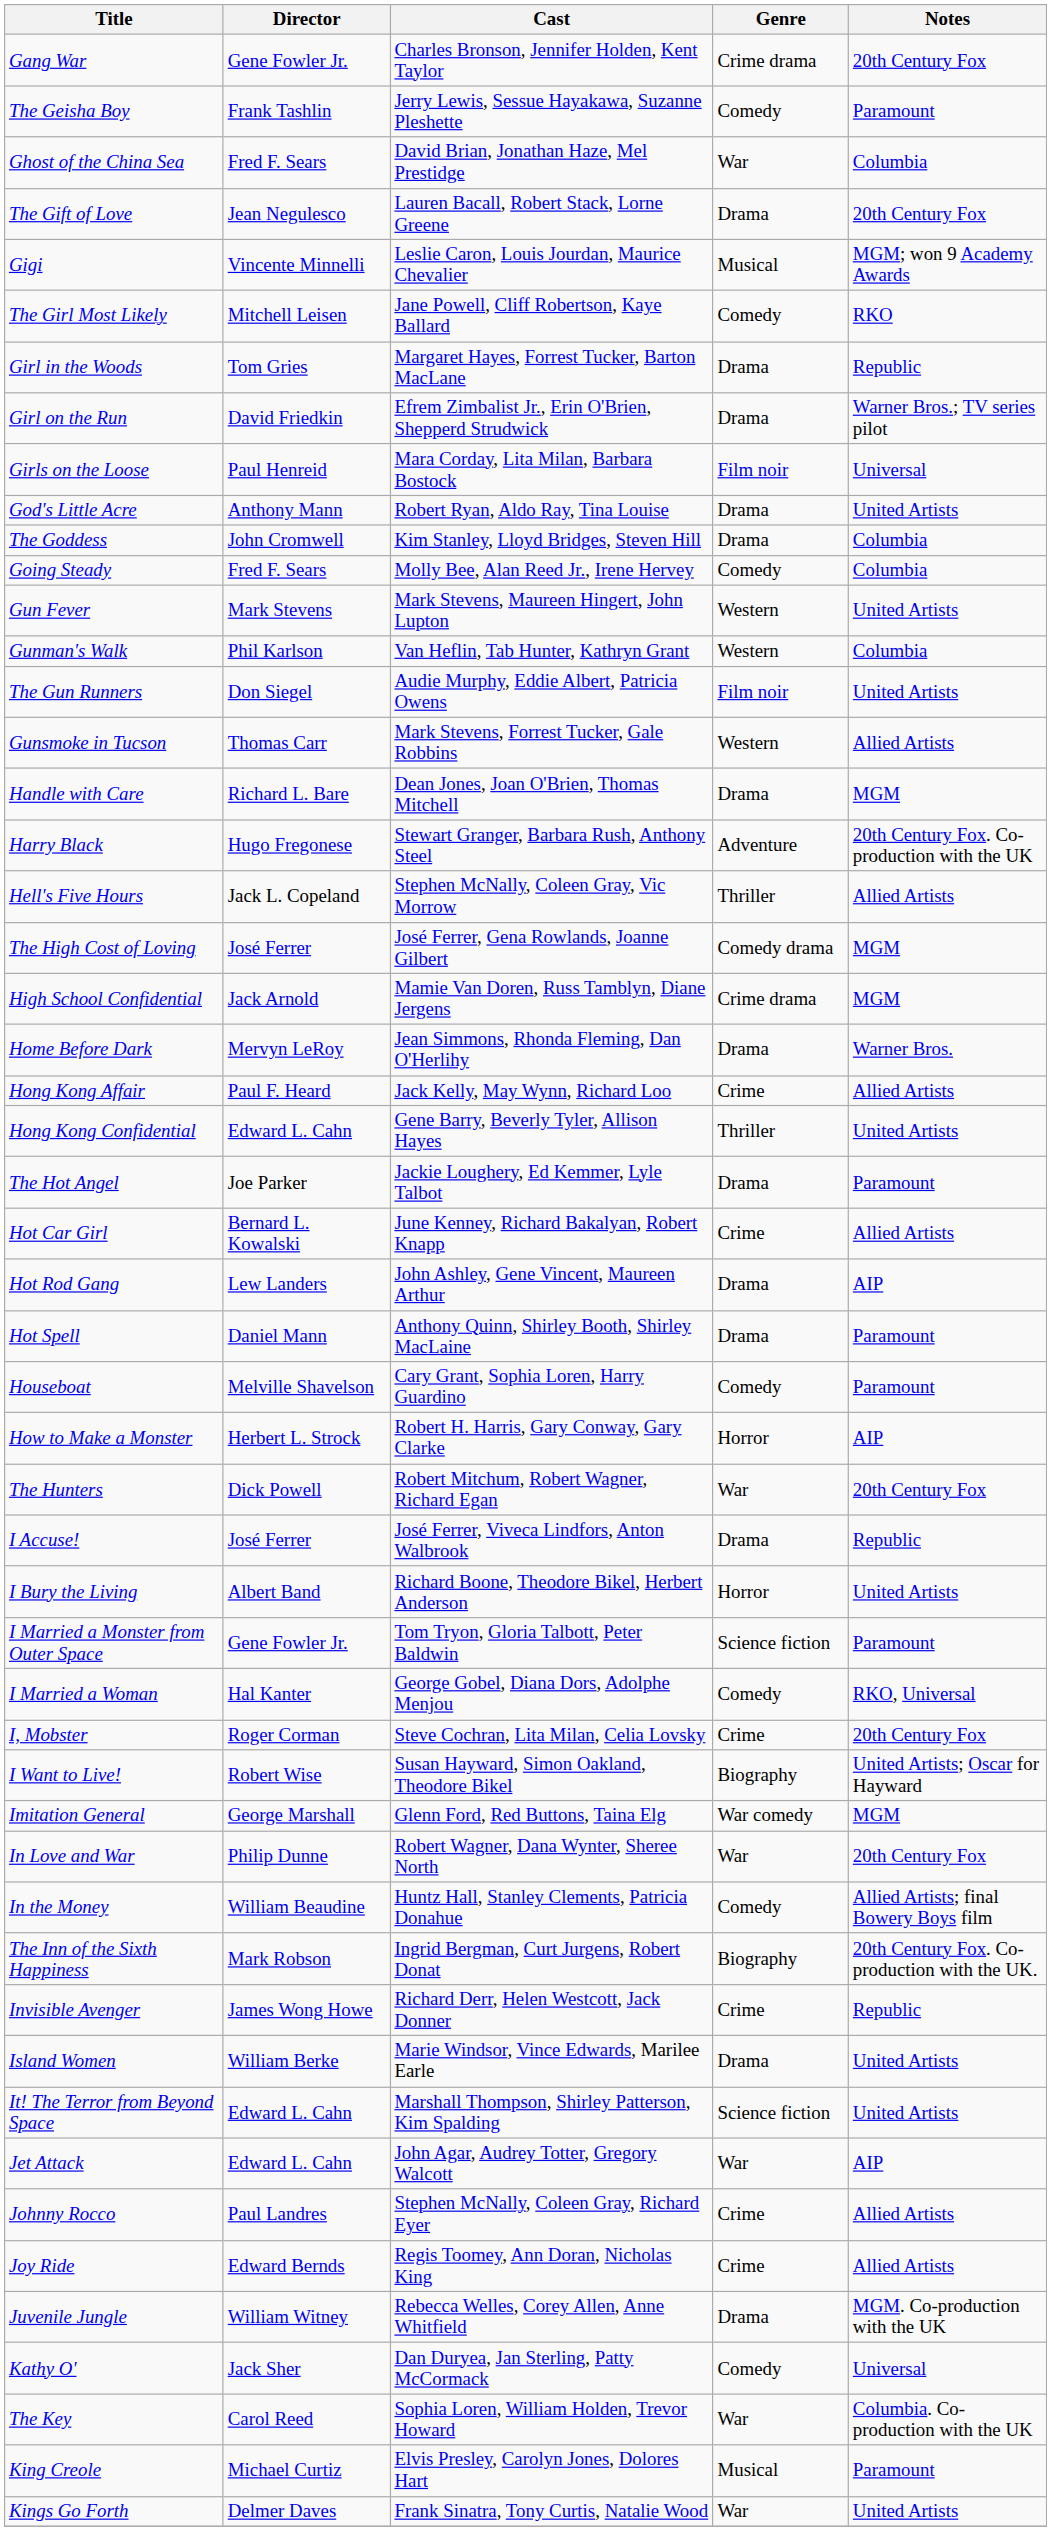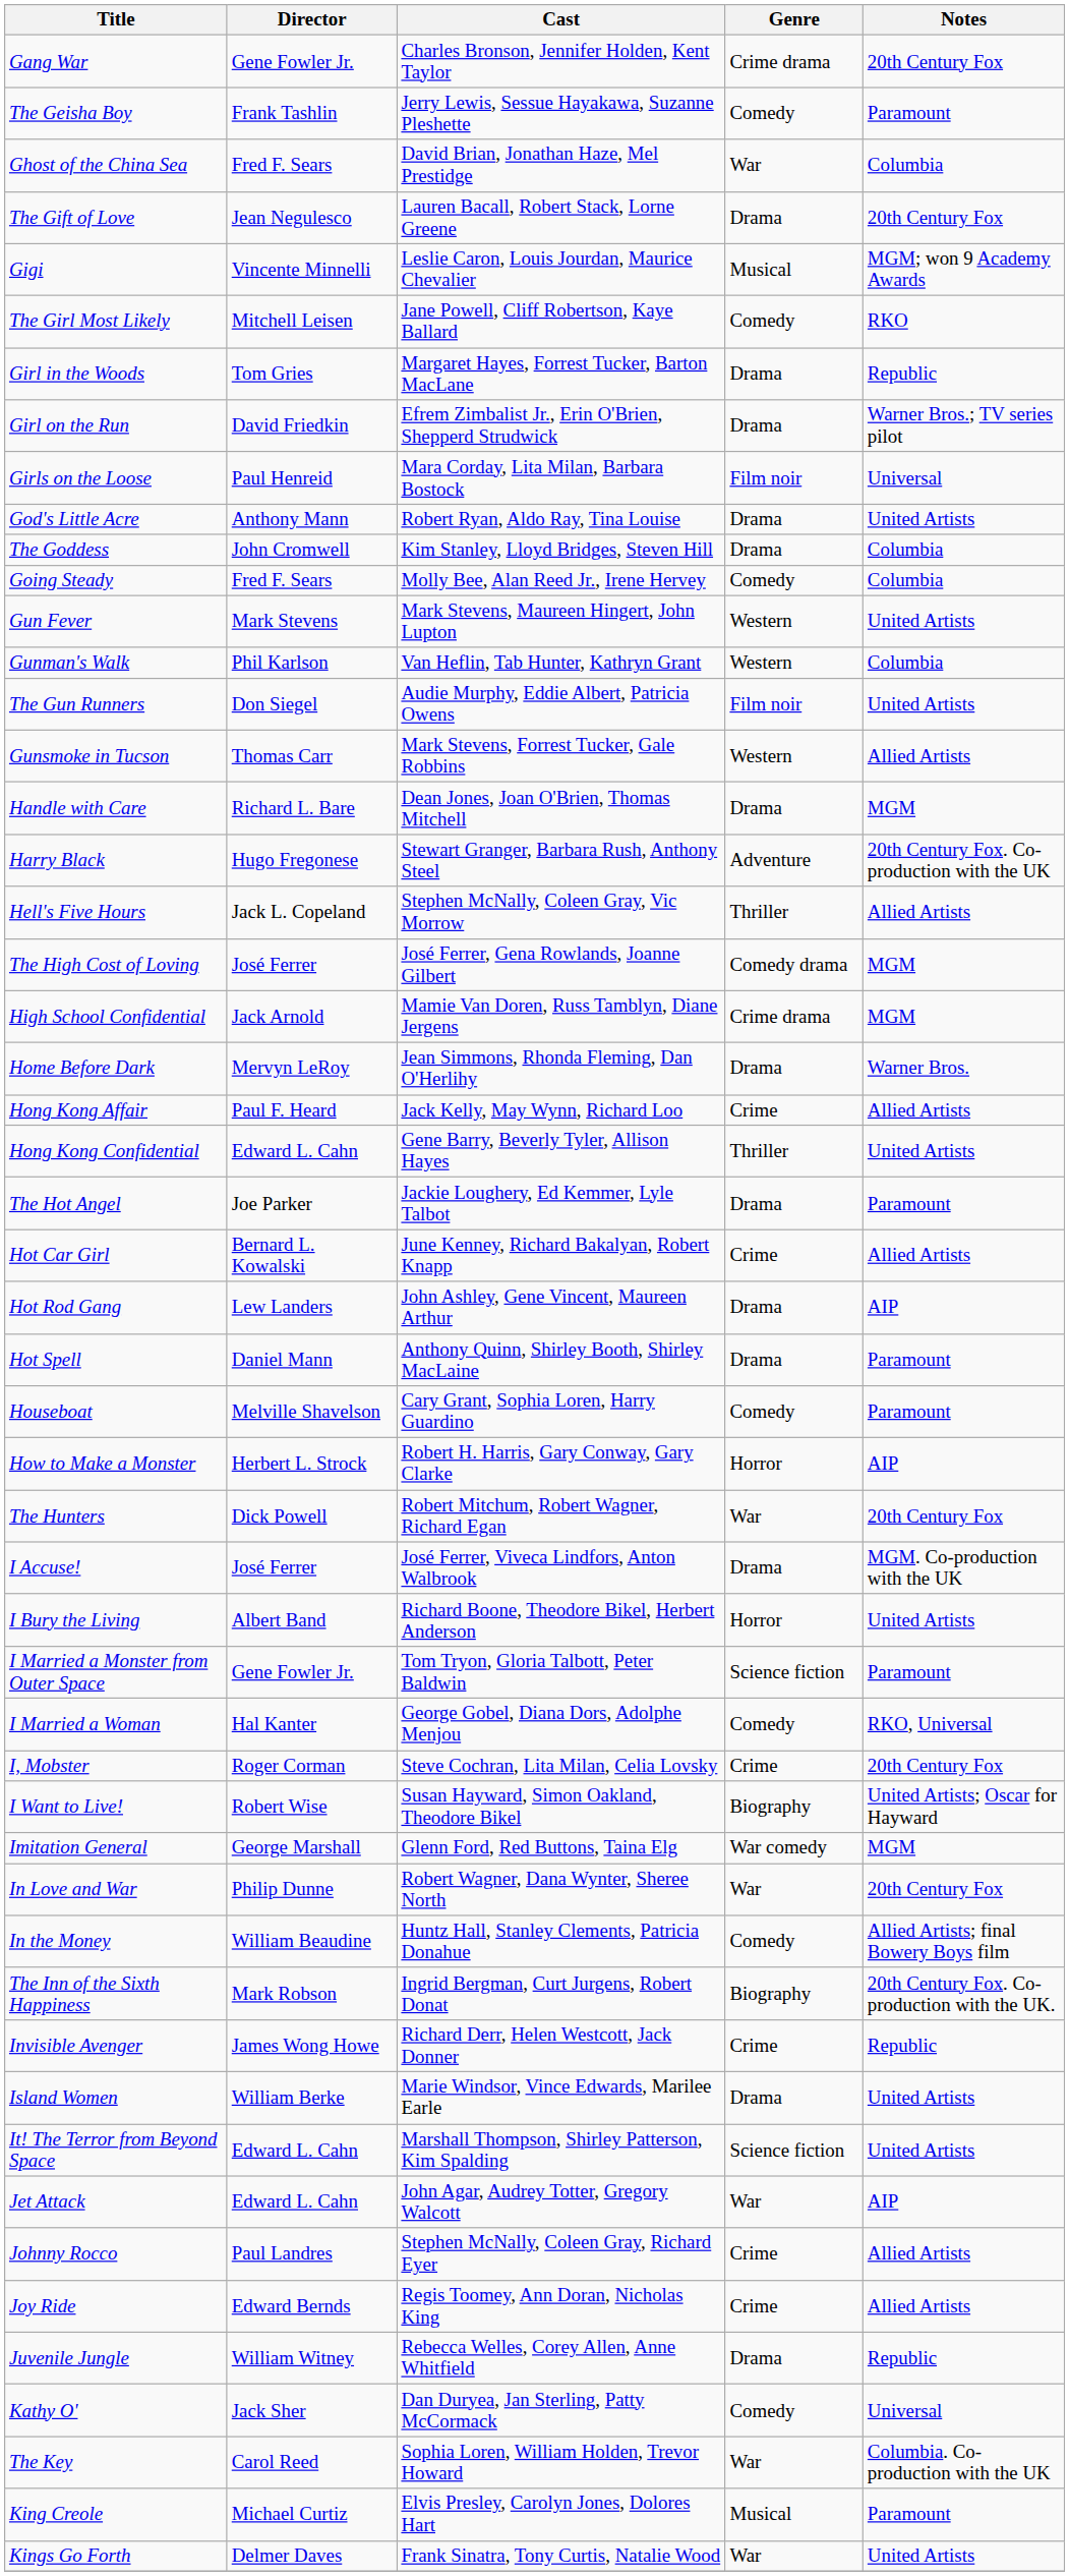 <table class="wikitable" style="width:100%;">
 <tr>
 <th style="width:21%;">Title</th>
 <th style="width:16%;">Director</th>
 <th style="width:31%;">Cast</th>
 <th style="width:13%;">Genre</th>
 <th style="width:19%;">Notes</th>
 </tr>
 <tr>
 <td><em><a href='#'>Gang War</a></em></td>
 <td><a href='#'>Gene Fowler Jr.</a></td>
 <td><a href='#'>Charles Bronson</a>, <a href='#'>Jennifer Holden</a>, <a href='#'>Kent Taylor</a></td>
 <td>Crime drama</td>
 <td><a href='#'>20th Century Fox</a></td>
 </tr>
 <tr>
 <td><em><a href='#'>The Geisha Boy</a></em></td>
 <td><a href='#'>Frank Tashlin</a></td>
 <td><a href='#'>Jerry Lewis</a>, <a href='#'>Sessue Hayakawa</a>, <a href='#'>Suzanne Pleshette</a></td>
 <td>Comedy</td>
 <td><a href='#'>Paramount</a></td>
 </tr>
 <tr>
 <td><em><a href='#'>Ghost of the China Sea</a></em></td>
 <td><a href='#'>Fred F. Sears</a></td>
 <td><a href='#'>David Brian</a>, <a href='#'>Jonathan Haze</a>, <a href='#'>Mel Prestidge</a></td>
 <td>War</td>
 <td><a href='#'>Columbia</a></td>
 </tr>
 <tr>
 <td><em><a href='#'>The Gift of Love</a></em></td>
 <td><a href='#'>Jean Negulesco</a></td>
 <td><a href='#'>Lauren Bacall</a>, <a href='#'>Robert Stack</a>, <a href='#'>Lorne Greene</a></td>
 <td>Drama</td>
 <td><a href='#'>20th Century Fox</a></td>
 </tr>
 <tr>
 <td><em><a href='#'>Gigi</a></em></td>
 <td><a href='#'>Vincente Minnelli</a></td>
 <td><a href='#'>Leslie Caron</a>, <a href='#'>Louis Jourdan</a>, <a href='#'>Maurice Chevalier</a></td>
 <td>Musical</td>
 <td><a href='#'>MGM</a>; won 9 <a href='#'>Academy Awards</a></td>
 </tr>
 <tr>
 <td><em><a href='#'>The Girl Most Likely</a></em></td>
 <td><a href='#'>Mitchell Leisen</a></td>
 <td><a href='#'>Jane Powell</a>, <a href='#'>Cliff Robertson</a>, <a href='#'>Kaye Ballard</a></td>
 <td>Comedy</td>
 <td><a href='#'>RKO</a></td>
 </tr>
 <tr>
 <td><em><a href='#'>Girl in the Woods</a></em></td>
 <td><a href='#'>Tom Gries</a></td>
 <td><a href='#'>Margaret Hayes</a>, <a href='#'>Forrest Tucker</a>, <a href='#'>Barton MacLane</a></td>
 <td>Drama</td>
 <td><a href='#'>Republic</a></td>
 </tr>
 <tr>
 <td><em><a href='#'>Girl on the Run</a></em></td>
 <td><a href='#'>David Friedkin</a></td>
 <td><a href='#'>Efrem Zimbalist Jr.</a>, <a href='#'>Erin O'Brien</a>, <a href='#'>Shepperd Strudwick</a></td>
 <td>Drama</td>
 <td><a href='#'>Warner Bros.</a>; <a href='#'>TV series</a> pilot</td>
 </tr>
 <tr>
 <td><em><a href='#'>Girls on the Loose</a></em></td>
 <td><a href='#'>Paul Henreid</a></td>
 <td><a href='#'>Mara Corday</a>, <a href='#'>Lita Milan</a>, <a href='#'>Barbara Bostock</a></td>
 <td><a href='#'>Film noir</a></td>
 <td><a href='#'>Universal</a></td>
 </tr>
 <tr>
 <td><em><a href='#'>God's Little Acre</a></em></td>
 <td><a href='#'>Anthony Mann</a></td>
 <td><a href='#'>Robert Ryan</a>, <a href='#'>Aldo Ray</a>, <a href='#'>Tina Louise</a></td>
 <td>Drama</td>
 <td><a href='#'>United Artists</a></td>
 </tr>
 <tr>
 <td><em><a href='#'>The Goddess</a></em></td>
 <td><a href='#'>John Cromwell</a></td>
 <td><a href='#'>Kim Stanley</a>, <a href='#'>Lloyd Bridges</a>, <a href='#'>Steven Hill</a></td>
 <td>Drama</td>
 <td><a href='#'>Columbia</a></td>
 </tr>
 <tr>
 <td><em><a href='#'>Going Steady</a></em></td>
 <td><a href='#'>Fred F. Sears</a></td>
 <td><a href='#'>Molly Bee</a>, <a href='#'>Alan Reed Jr.</a>, <a href='#'>Irene Hervey</a></td>
 <td>Comedy</td>
 <td><a href='#'>Columbia</a></td>
 </tr>
 <tr>
 <td><em><a href='#'>Gun Fever</a></em></td>
 <td><a href='#'>Mark Stevens</a></td>
 <td><a href='#'>Mark Stevens</a>, <a href='#'>Maureen Hingert</a>, <a href='#'>John Lupton</a></td>
 <td>Western</td>
 <td><a href='#'>United Artists</a></td>
 </tr>
 <tr>
 <td><em><a href='#'>Gunman's Walk</a></em></td>
 <td><a href='#'>Phil Karlson</a></td>
 <td><a href='#'>Van Heflin</a>, <a href='#'>Tab Hunter</a>, <a href='#'>Kathryn Grant</a></td>
 <td>Western</td>
 <td><a href='#'>Columbia</a></td>
 </tr>
 <tr>
 <td><em><a href='#'>The Gun Runners</a></em></td>
 <td><a href='#'>Don Siegel</a></td>
 <td><a href='#'>Audie Murphy</a>, <a href='#'>Eddie Albert</a>, <a href='#'>Patricia Owens</a></td>
 <td><a href='#'>Film noir</a></td>
 <td><a href='#'>United Artists</a></td>
 </tr>
 <tr>
 <td><em><a href='#'>Gunsmoke in Tucson</a></em></td>
 <td><a href='#'>Thomas Carr</a></td>
 <td><a href='#'>Mark Stevens</a>, <a href='#'>Forrest Tucker</a>, <a href='#'>Gale Robbins</a></td>
 <td>Western</td>
 <td><a href='#'>Allied Artists</a></td>
 </tr>
 <tr>
 <td><em><a href='#'>Handle with Care</a></em></td>
 <td><a href='#'>Richard L. Bare</a></td>
 <td><a href='#'>Dean Jones</a>, <a href='#'>Joan O'Brien</a>, <a href='#'>Thomas Mitchell</a></td>
 <td>Drama</td>
 <td><a href='#'>MGM</a></td>
 </tr>
 <tr>
 <td><em><a href='#'>Harry Black</a></em></td>
 <td><a href='#'>Hugo Fregonese</a></td>
 <td><a href='#'>Stewart Granger</a>, <a href='#'>Barbara Rush</a>, <a href='#'>Anthony Steel</a></td>
 <td>Adventure</td>
 <td><a href='#'>20th Century Fox</a>. Co-production with the UK</td>
 </tr>
 <tr>
 <td><em><a href='#'>Hell's Five Hours</a></em></td>
 <td>Jack L. Copeland</td>
 <td><a href='#'>Stephen McNally</a>,  <a href='#'>Coleen Gray</a>, <a href='#'>Vic Morrow</a></td>
 <td>Thriller</td>
 <td><a href='#'>Allied Artists</a></td>
 </tr>
 <tr>
 <td><em><a href='#'>The High Cost of Loving</a></em></td>
 <td><a href='#'>José Ferrer</a></td>
 <td><a href='#'>José Ferrer</a>, <a href='#'>Gena Rowlands</a>, <a href='#'>Joanne Gilbert</a></td>
 <td>Comedy drama</td>
 <td><a href='#'>MGM</a></td>
 </tr>
 <tr>
 <td><em><a href='#'>High School Confidential</a></em></td>
 <td><a href='#'>Jack Arnold</a></td>
 <td><a href='#'>Mamie Van Doren</a>, <a href='#'>Russ Tamblyn</a>, <a href='#'>Diane Jergens</a></td>
 <td>Crime drama</td>
 <td><a href='#'>MGM</a></td>
 </tr>
 <tr>
 <td><em><a href='#'>Home Before Dark</a></em></td>
 <td><a href='#'>Mervyn LeRoy</a></td>
 <td><a href='#'>Jean Simmons</a>, <a href='#'>Rhonda Fleming</a>, <a href='#'>Dan O'Herlihy</a></td>
 <td>Drama</td>
 <td><a href='#'>Warner Bros.</a></td>
 </tr>
 <tr>
 <td><em><a href='#'>Hong Kong Affair</a></em></td>
 <td><a href='#'>Paul F. Heard</a></td>
 <td><a href='#'>Jack Kelly</a>, <a href='#'>May Wynn</a>, <a href='#'>Richard Loo</a></td>
 <td>Crime</td>
 <td><a href='#'>Allied Artists</a></td>
 </tr>
 <tr>
 <td><em><a href='#'>Hong Kong Confidential</a></em></td>
 <td><a href='#'>Edward L. Cahn</a></td>
 <td><a href='#'>Gene Barry</a>, <a href='#'>Beverly Tyler</a>, <a href='#'>Allison Hayes</a></td>
 <td>Thriller</td>
 <td><a href='#'>United Artists</a></td>
 </tr>
 <tr>
 <td><em><a href='#'>The Hot Angel</a></em></td>
 <td>Joe Parker</td>
 <td><a href='#'>Jackie Loughery</a>, <a href='#'>Ed Kemmer</a>, <a href='#'>Lyle Talbot</a></td>
 <td>Drama</td>
 <td><a href='#'>Paramount</a></td>
 </tr>
 <tr>
 <td><em><a href='#'>Hot Car Girl</a></em></td>
 <td><a href='#'>Bernard L. Kowalski</a></td>
 <td><a href='#'>June Kenney</a>, <a href='#'>Richard Bakalyan</a>, <a href='#'>Robert Knapp</a></td>
 <td>Crime</td>
 <td><a href='#'>Allied Artists</a></td>
 </tr>
 <tr>
 <td><em><a href='#'>Hot Rod Gang</a></em></td>
 <td><a href='#'>Lew Landers</a></td>
 <td><a href='#'>John Ashley</a>, <a href='#'>Gene Vincent</a>, <a href='#'>Maureen Arthur</a></td>
 <td>Drama</td>
 <td><a href='#'>AIP</a></td>
 </tr>
 <tr>
 <td><em><a href='#'>Hot Spell</a></em></td>
 <td><a href='#'>Daniel Mann</a></td>
 <td><a href='#'>Anthony Quinn</a>, <a href='#'>Shirley Booth</a>, <a href='#'>Shirley MacLaine</a></td>
 <td>Drama</td>
 <td><a href='#'>Paramount</a></td>
 </tr>
 <tr>
 <td><em><a href='#'>Houseboat</a></em></td>
 <td><a href='#'>Melville Shavelson</a></td>
 <td><a href='#'>Cary Grant</a>, <a href='#'>Sophia Loren</a>, <a href='#'>Harry Guardino</a></td>
 <td>Comedy</td>
 <td><a href='#'>Paramount</a></td>
 </tr>
 <tr>
 <td><em><a href='#'>How to Make a Monster</a></em></td>
 <td><a href='#'>Herbert L. Strock</a></td>
 <td><a href='#'>Robert H. Harris</a>, <a href='#'>Gary Conway</a>, <a href='#'>Gary Clarke</a></td>
 <td>Horror</td>
 <td><a href='#'>AIP</a></td>
 </tr>
 <tr>
 <td><em><a href='#'>The Hunters</a></em></td>
 <td><a href='#'>Dick Powell</a></td>
 <td><a href='#'>Robert Mitchum</a>, <a href='#'>Robert Wagner</a>, <a href='#'>Richard Egan</a></td>
 <td>War</td>
 <td><a href='#'>20th Century Fox</a></td>
 </tr>
 <tr>
 <td><em><a href='#'>I Accuse!</a></em></td>
 <td><a href='#'>José Ferrer</a></td>
 <td><a href='#'>José Ferrer</a>, <a href='#'>Viveca Lindfors</a>, <a href='#'>Anton Walbrook</a></td>
 <td>Drama</td>
-<td><a href='#'>Republic</a></td>
+<td><a href='#'>MGM</a>. Co-production with the UK</td>
 </tr>
 <tr>
 <td><em><a href='#'>I Bury the Living</a></em></td>
 <td><a href='#'>Albert Band</a></td>
 <td><a href='#'>Richard Boone</a>, <a href='#'>Theodore Bikel</a>, <a href='#'>Herbert Anderson</a></td>
 <td>Horror</td>
 <td><a href='#'>United Artists</a></td>
 </tr>
 <tr>
 <td><em><a href='#'>I Married a Monster from Outer Space</a></em></td>
 <td><a href='#'>Gene Fowler Jr.</a></td>
 <td><a href='#'>Tom Tryon</a>, <a href='#'>Gloria Talbott</a>, <a href='#'>Peter Baldwin</a></td>
 <td>Science fiction</td>
 <td><a href='#'>Paramount</a></td>
 </tr>
 <tr>
 <td><em><a href='#'>I Married a Woman</a></em></td>
 <td><a href='#'>Hal Kanter</a></td>
 <td><a href='#'>George Gobel</a>, <a href='#'>Diana Dors</a>, <a href='#'>Adolphe Menjou</a></td>
 <td>Comedy</td>
 <td><a href='#'>RKO</a>, <a href='#'>Universal</a></td>
 </tr>
 <tr>
 <td><em><a href='#'>I, Mobster</a></em></td>
 <td><a href='#'>Roger Corman</a></td>
 <td><a href='#'>Steve Cochran</a>, <a href='#'>Lita Milan</a>, <a href='#'>Celia Lovsky</a></td>
 <td>Crime</td>
 <td><a href='#'>20th Century Fox</a></td>
 </tr>
 <tr>
 <td><em><a href='#'>I Want to Live!</a></em></td>
 <td><a href='#'>Robert Wise</a></td>
 <td><a href='#'>Susan Hayward</a>, <a href='#'>Simon Oakland</a>, <a href='#'>Theodore Bikel</a></td>
 <td>Biography</td>
 <td><a href='#'>United Artists</a>; <a href='#'>Oscar</a> for Hayward</td>
 </tr>
 <tr>
 <td><em><a href='#'>Imitation General</a></em></td>
 <td><a href='#'>George Marshall</a></td>
 <td><a href='#'>Glenn Ford</a>, <a href='#'>Red Buttons</a>, <a href='#'>Taina Elg</a></td>
 <td>War comedy</td>
 <td><a href='#'>MGM</a></td>
 </tr>
 <tr>
 <td><em><a href='#'>In Love and War</a></em></td>
 <td><a href='#'>Philip Dunne</a></td>
 <td><a href='#'>Robert Wagner</a>, <a href='#'>Dana Wynter</a>, <a href='#'>Sheree North</a></td>
 <td>War</td>
 <td><a href='#'>20th Century Fox</a></td>
 </tr>
 <tr>
 <td><em><a href='#'>In the Money</a></em></td>
 <td><a href='#'>William Beaudine</a></td>
 <td><a href='#'>Huntz Hall</a>, <a href='#'>Stanley Clements</a>, <a href='#'>Patricia Donahue</a></td>
 <td>Comedy</td>
 <td><a href='#'>Allied Artists</a>; final <a href='#'>Bowery Boys</a> film</td>
 </tr>
 <tr>
 <td><em><a href='#'>The Inn of the Sixth Happiness</a></em></td>
 <td><a href='#'>Mark Robson</a></td>
 <td><a href='#'>Ingrid Bergman</a>, <a href='#'>Curt Jurgens</a>, <a href='#'>Robert Donat</a></td>
 <td>Biography</td>
 <td><a href='#'>20th Century Fox</a>. Co-production with the UK.</td>
 </tr>
 <tr>
 <td><em><a href='#'>Invisible Avenger</a></em></td>
 <td><a href='#'>James Wong Howe</a></td>
 <td><a href='#'>Richard Derr</a>, <a href='#'>Helen Westcott</a>, <a href='#'>Jack Donner</a></td>
 <td>Crime</td>
 <td><a href='#'>Republic</a></td>
 </tr>
 <tr>
 <td><em><a href='#'>Island Women</a></em></td>
 <td><a href='#'>William Berke</a></td>
 <td><a href='#'>Marie Windsor</a>, <a href='#'>Vince Edwards</a>, Marilee Earle</td>
 <td>Drama</td>
 <td><a href='#'>United Artists</a></td>
 </tr>
 <tr>
 <td><em><a href='#'>It! The Terror from Beyond Space</a></em></td>
 <td><a href='#'>Edward L. Cahn</a></td>
 <td><a href='#'>Marshall Thompson</a>, <a href='#'>Shirley Patterson</a>, <a href='#'>Kim Spalding</a></td>
 <td>Science fiction</td>
 <td><a href='#'>United Artists</a></td>
 </tr>
 <tr>
 <td><em><a href='#'>Jet Attack</a></em></td>
 <td><a href='#'>Edward L. Cahn</a></td>
 <td><a href='#'>John Agar</a>, <a href='#'>Audrey Totter</a>, <a href='#'>Gregory Walcott</a></td>
 <td>War</td>
 <td><a href='#'>AIP</a></td>
 </tr>
 <tr>
 <td><em><a href='#'>Johnny Rocco</a></em></td>
 <td><a href='#'>Paul Landres</a></td>
 <td><a href='#'>Stephen McNally</a>, <a href='#'>Coleen Gray</a>, <a href='#'>Richard Eyer</a></td>
 <td>Crime</td>
 <td><a href='#'>Allied Artists</a></td>
 </tr>
 <tr>
 <td><em><a href='#'>Joy Ride</a></em></td>
 <td><a href='#'>Edward Bernds</a></td>
 <td><a href='#'>Regis Toomey</a>, <a href='#'>Ann Doran</a>, <a href='#'>Nicholas King</a></td>
 <td>Crime</td>
 <td><a href='#'>Allied Artists</a></td>
 </tr>
 <tr>
 <td><em><a href='#'>Juvenile Jungle</a></em></td>
 <td><a href='#'>William Witney</a></td>
 <td><a href='#'>Rebecca Welles</a>, <a href='#'>Corey Allen</a>, <a href='#'>Anne Whitfield</a></td>
 <td>Drama</td>
-<td><a href='#'>MGM</a>. Co-production with the UK</td>
+<td><a href='#'>Republic</a></td>
 </tr>
 <tr>
 <td><em><a href='#'>Kathy O'</a></em></td>
 <td><a href='#'>Jack Sher</a></td>
 <td><a href='#'>Dan Duryea</a>, <a href='#'>Jan Sterling</a>, <a href='#'>Patty McCormack</a></td>
 <td>Comedy</td>
 <td><a href='#'>Universal</a></td>
 </tr>
 <tr>
 <td><em><a href='#'>The Key</a></em></td>
 <td><a href='#'>Carol Reed</a></td>
 <td><a href='#'>Sophia Loren</a>, <a href='#'>William Holden</a>, <a href='#'>Trevor Howard</a></td>
 <td>War</td>
 <td><a href='#'>Columbia</a>. Co-production with the UK</td>
 </tr>
 <tr>
 <td><em><a href='#'>King Creole</a></em></td>
 <td><a href='#'>Michael Curtiz</a></td>
 <td><a href='#'>Elvis Presley</a>, <a href='#'>Carolyn Jones</a>, <a href='#'>Dolores Hart</a></td>
 <td>Musical</td>
 <td><a href='#'>Paramount</a></td>
 </tr>
 <tr>
 <td><em><a href='#'>Kings Go Forth</a></em></td>
 <td><a href='#'>Delmer Daves</a></td>
 <td><a href='#'>Frank Sinatra</a>, <a href='#'>Tony Curtis</a>, <a href='#'>Natalie Wood</a></td>
 <td>War</td>
 <td><a href='#'>United Artists</a></td>
 </tr>
 <tr>
 </tr>
 </table>
